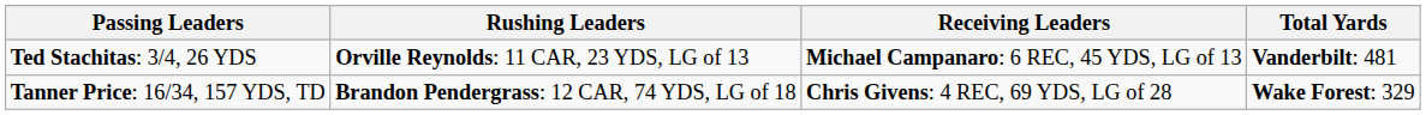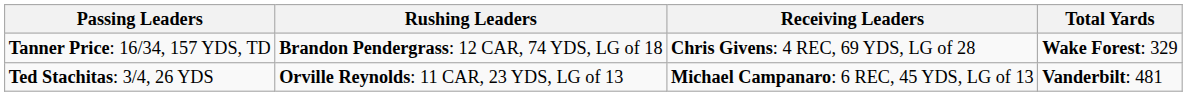 <table class="wikitable">
 <tr>
 <th>Passing Leaders</th>
 <th>Rushing Leaders</th>
 <th>Receiving Leaders</th>
 <th>Total Yards</th>
 </tr>
 <tr>
+<td><strong>Tanner Price</strong>: 16/34, 157 YDS, TD</td>
+<td><strong>Brandon Pendergrass</strong>: 12 CAR, 74 YDS, LG of 18</td>
+<td><strong>Chris Givens</strong>: 4 REC, 69 YDS, LG of 28</td>
+<td><strong>Wake Forest</strong>: 329</td>
+</tr>
+<tr>
 <td><strong>Ted Stachitas</strong>: 3/4, 26 YDS</td>
 <td><strong>Orville Reynolds</strong>: 11 CAR, 23 YDS, LG of 13</td>
 <td><strong>Michael Campanaro</strong>: 6 REC, 45 YDS, LG of 13</td>
 <td><strong>Vanderbilt</strong>: 481</td>
 </tr>
-<tr>
-<td><strong>Tanner Price</strong>: 16/34, 157 YDS, TD</td>
-<td><strong>Brandon Pendergrass</strong>: 12 CAR, 74 YDS, LG of 18</td>
-<td><strong>Chris Givens</strong>: 4 REC, 69 YDS, LG of 28</td>
-<td><strong>Wake Forest</strong>: 329</td>
-</tr>
 </table>
